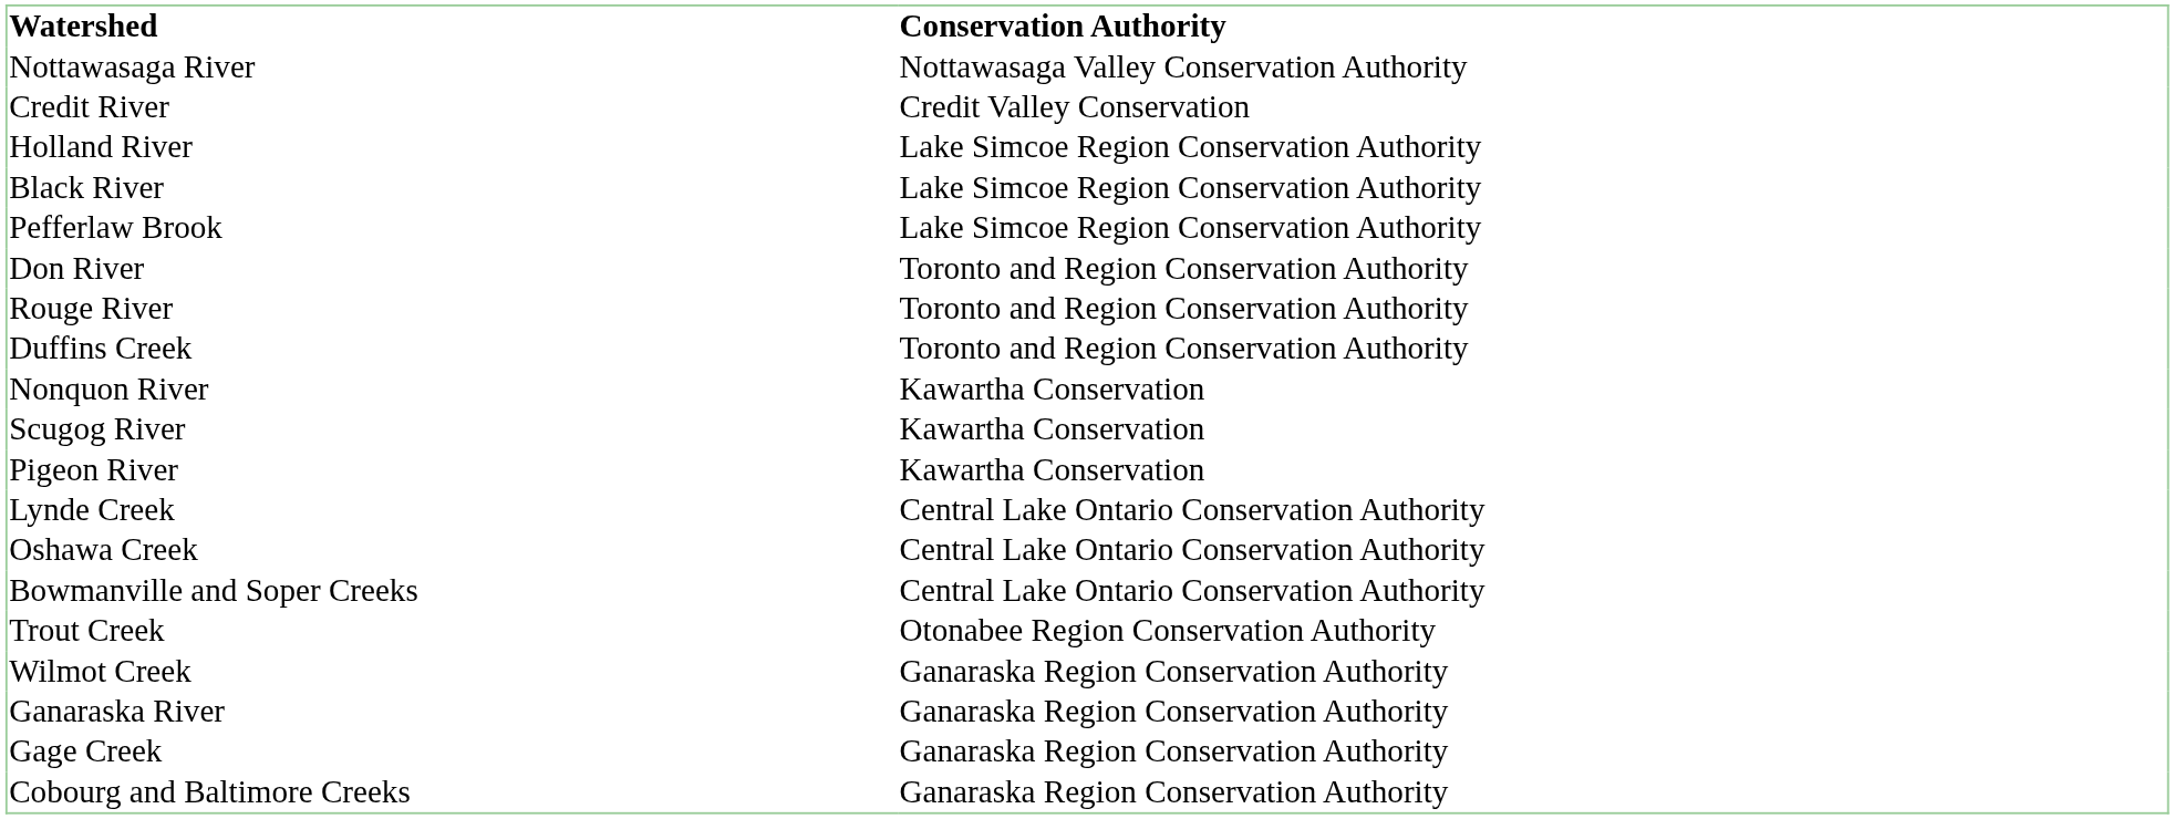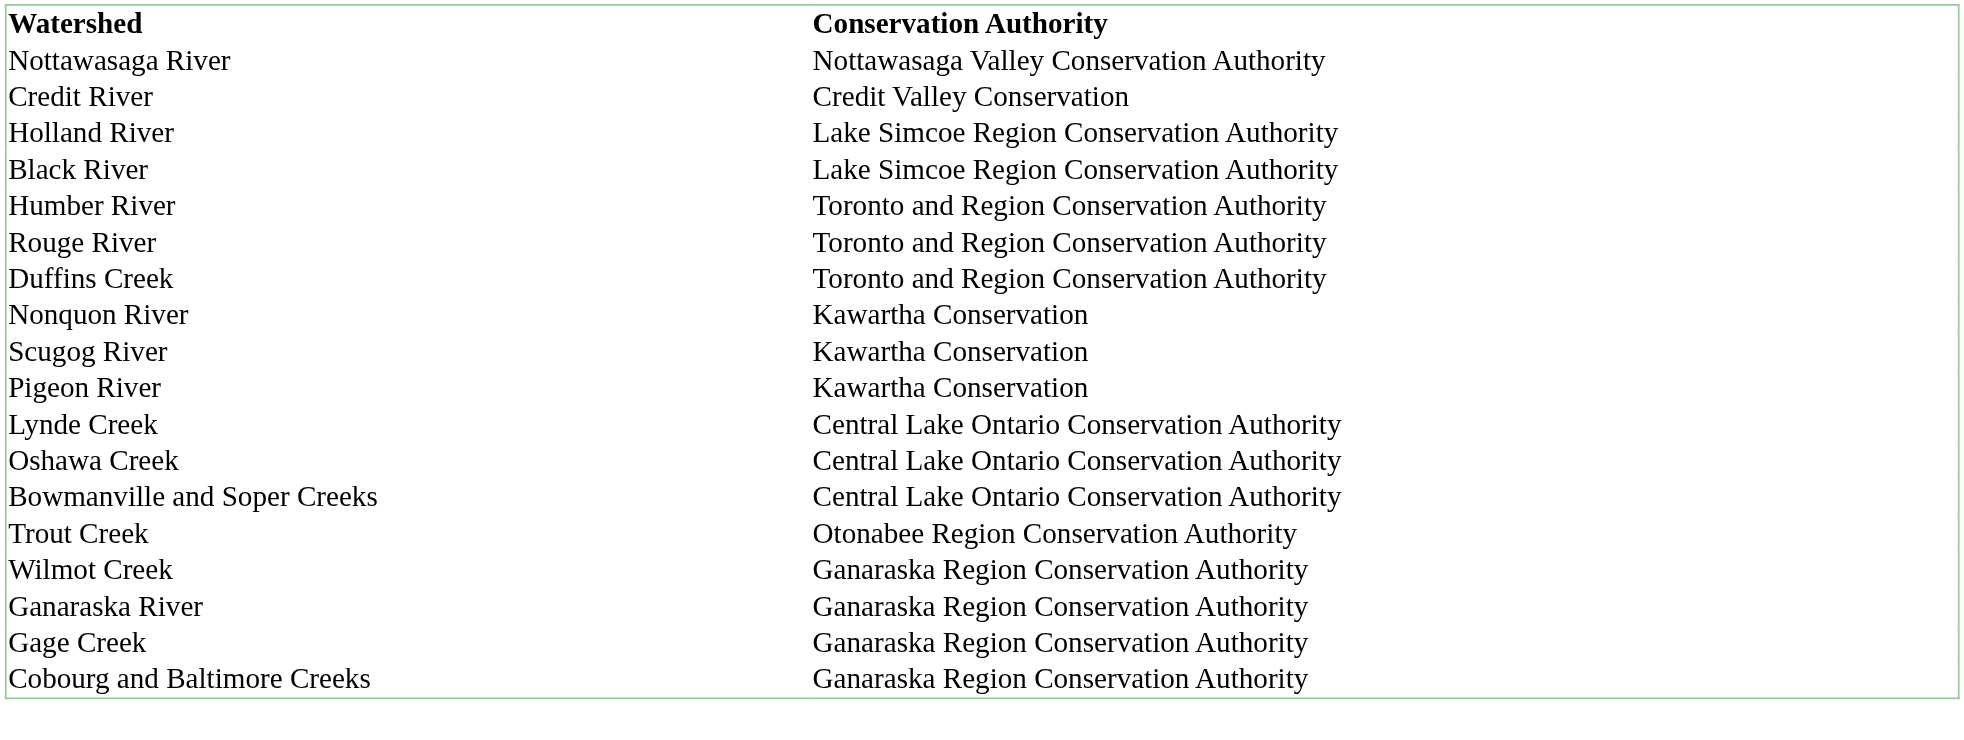 <table align="center" style="width: 85%; padding: 1em; border: 1px solid #99cc99; border-collapse: collapse;">
 <tr>
 <th align="left">Watershed</th>
 <th align="left">Conservation Authority</th>
 </tr>
 <tr>
 <td align="left">Nottawasaga River</td>
 <td align="left">Nottawasaga Valley Conservation Authority</td>
 </tr>
 <tr>
 <td align="left">Credit River</td>
 <td align="left">Credit Valley Conservation</td>
 </tr>
 <tr>
 <td align="left">Holland River</td>
 <td align="left">Lake Simcoe Region Conservation Authority</td>
 </tr>
 <tr>
 <td align="left">Black River</td>
 <td align="left">Lake Simcoe Region Conservation Authority</td>
 </tr>
 <tr>
-<td align="left">Pefferlaw Brook</td>
-<td align="left">Lake Simcoe Region Conservation Authority</td>
-</tr>
-<tr>
-<td align="left">Don River</td>
+<td align="left">Humber River</td>
 <td align="left">Toronto and Region Conservation Authority</td>
 </tr>
 <tr>
 <td align="left">Rouge River</td>
 <td align="left">Toronto and Region Conservation Authority</td>
 </tr>
 <tr>
 <td align="left">Duffins Creek</td>
 <td align="left">Toronto and Region Conservation Authority</td>
 </tr>
 <tr>
 <td align="left">Nonquon River</td>
 <td align="left">Kawartha Conservation</td>
 </tr>
 <tr>
 <td align="left">Scugog River</td>
 <td align="left">Kawartha Conservation</td>
 </tr>
 <tr>
 <td align="left">Pigeon River</td>
 <td align="left">Kawartha Conservation</td>
 </tr>
 <tr>
 <td align="left">Lynde Creek</td>
 <td align="left">Central Lake Ontario Conservation Authority</td>
 </tr>
 <tr>
 <td align="left">Oshawa Creek</td>
 <td align="left">Central Lake Ontario Conservation Authority</td>
 </tr>
 <tr>
 <td align="left">Bowmanville and Soper Creeks</td>
 <td align="left">Central Lake Ontario Conservation Authority</td>
 </tr>
 <tr>
 <td align="left">Trout Creek</td>
 <td align="left">Otonabee Region Conservation Authority</td>
 </tr>
 <tr>
 <td align="left">Wilmot Creek</td>
 <td align="left">Ganaraska Region Conservation Authority</td>
 </tr>
 <tr>
 <td align="left">Ganaraska River</td>
 <td align="left">Ganaraska Region Conservation Authority</td>
 </tr>
 <tr>
 <td align="left">Gage Creek</td>
 <td align="left">Ganaraska Region Conservation Authority</td>
 </tr>
 <tr>
 <td align="left">Cobourg and Baltimore Creeks</td>
 <td align="left">Ganaraska Region Conservation Authority</td>
 </tr>
 </table>
